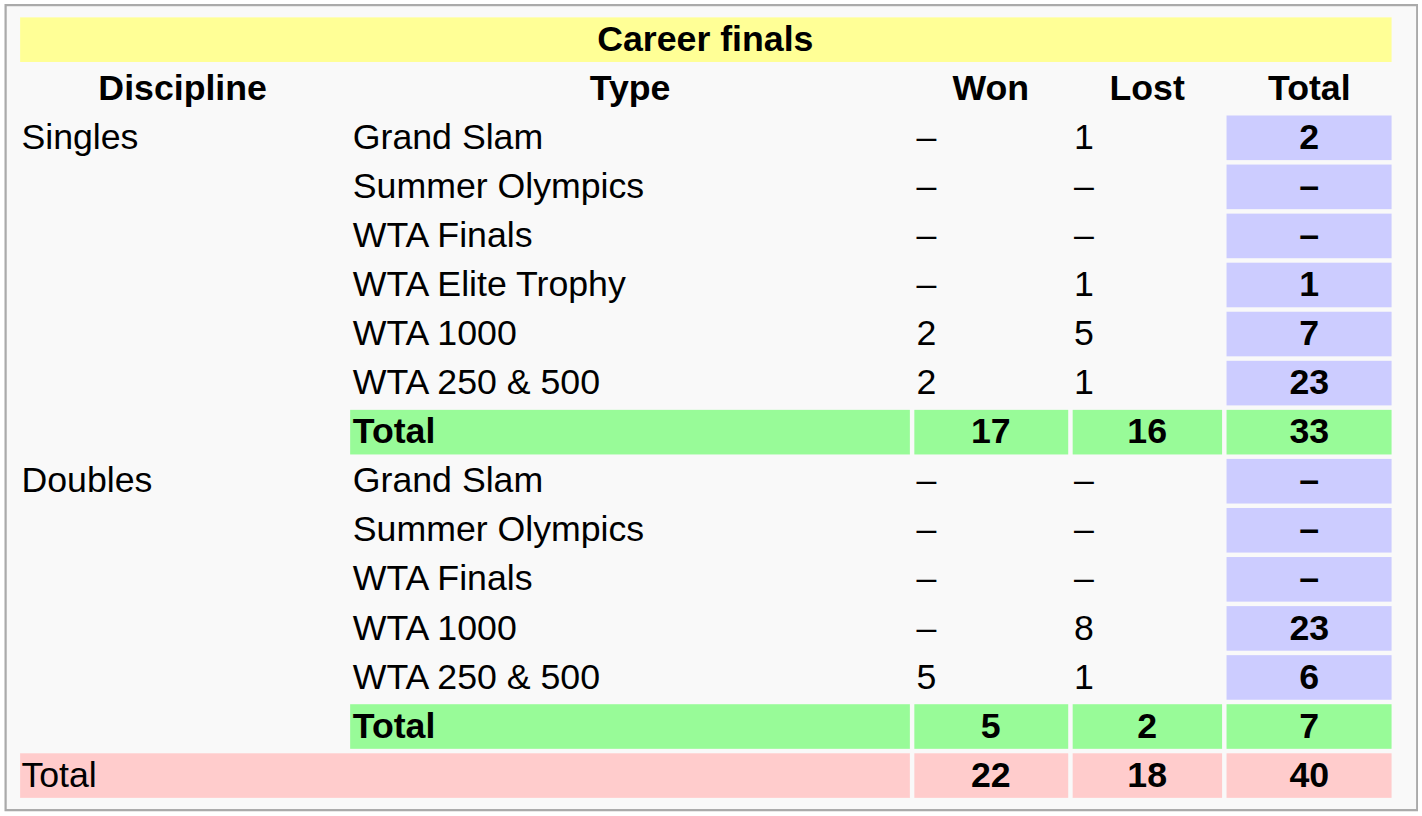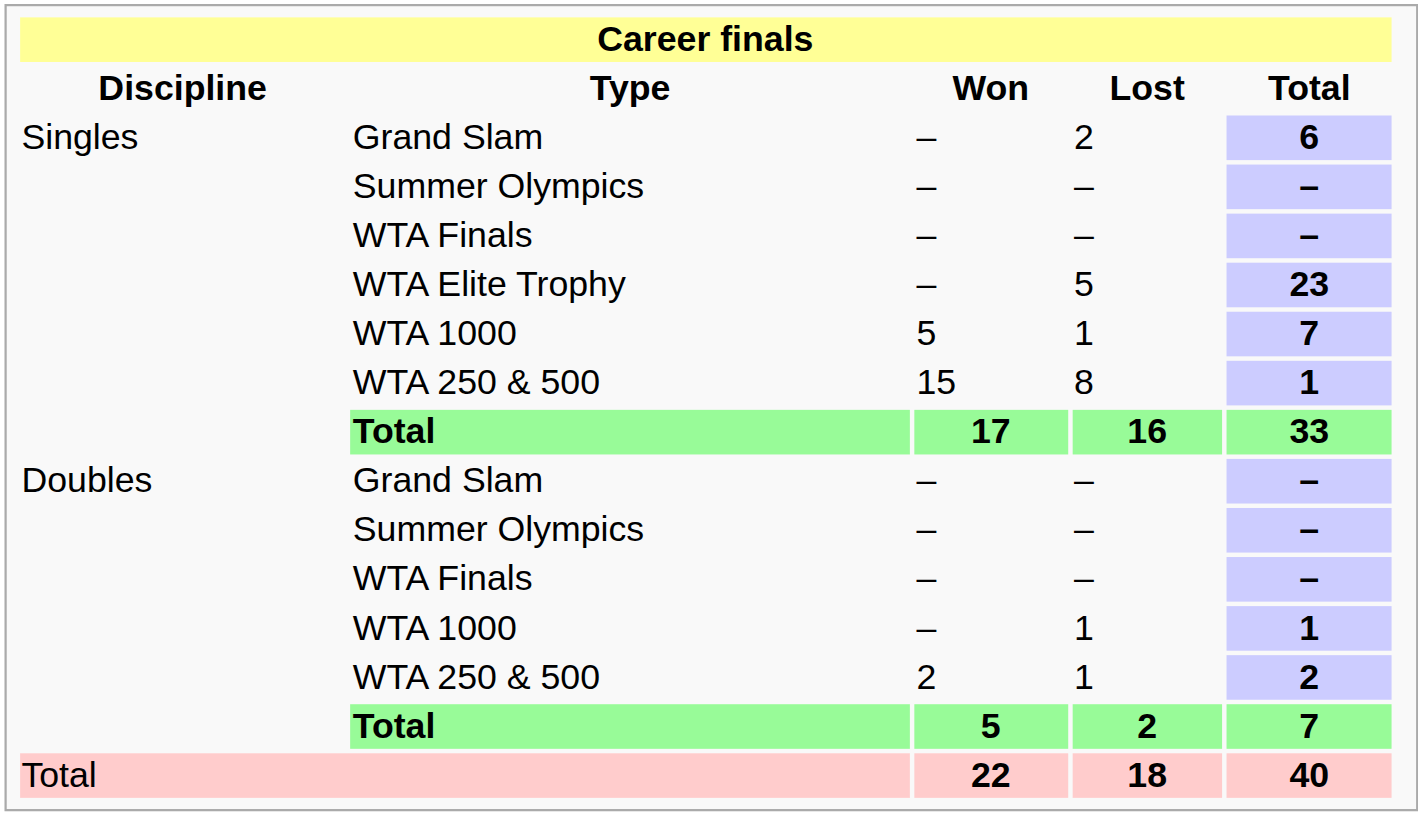 <table class="infobox vcard vevent nowrap" width=40%>
 <tr bgcolor=FFFF96>
 <th colspan=5>Career finals</th>
 </tr>
 <tr>
 <th>Discipline</th>
 <th>Type</th>
 <th>Won</th>
 <th>Lost</th>
 <th>Total</th>
 <th></th>
 </tr>
 <tr>
 <td rowspan=7>Singles</td>
 <td>Grand Slam</td>
 <td>–</td>
-<td>1</td>
-<th bgcolor=CCCCFF>2</th>
+<td>2</td>
+<th bgcolor=CCCCFF>6</th>
 </tr>
 <tr>
 <td>Summer Olympics</td>
 <td>–</td>
 <td>–</td>
 <th bgcolor=CCCCFF>–</th>
 </tr>
 <tr>
 <td>WTA Finals</td>
 <td>–</td>
 <td>–</td>
 <th bgcolor=CCCCFF>–</th>
 </tr>
 <tr>
 <td>WTA Elite Trophy</td>
 <td>–</td>
-<td>1</td>
-<th bgcolor=CCCCFF>1</th>
+<td>5</td>
+<th bgcolor=CCCCFF>23</th>
 </tr>
 <tr>
 <td>WTA 1000</td>
-<td>2</td>
 <td>5</td>
+<td>1</td>
 <th bgcolor="CCCCFF">7</th>
 </tr>
 <tr>
 <td>WTA 250 & 500</td>
-<td>2</td>
-<td>1</td>
-<th bgcolor=CCCCFF>23</th>
+<td>15</td>
+<td>8</td>
+<th bgcolor=CCCCFF>1</th>
 </tr>
 <tr bgcolor=98FB98>
 <td><strong>Total</strong></td>
 <th>17</th>
 <th>16</th>
 <th>33</th>
 </tr>
 <tr>
 <td rowspan=6>Doubles</td>
 <td>Grand Slam</td>
 <td>–</td>
 <td>–</td>
 <th bgcolor=CCCCFF>–</th>
 </tr>
 <tr>
 <td>Summer Olympics</td>
 <td>–</td>
 <td>–</td>
 <th bgcolor=CCCCFF>–</th>
 </tr>
 <tr>
 <td>WTA Finals</td>
 <td>–</td>
 <td>–</td>
 <th bgcolor=CCCCFF>–</th>
 </tr>
 <tr>
 <td>WTA 1000</td>
 <td>–</td>
-<td>8</td>
-<th bgcolor=CCCCFF>23</th>
+<td>1</td>
+<th bgcolor=CCCCFF>1</th>
 </tr>
 <tr>
 <td>WTA 250 & 500</td>
-<td>5</td>
+<td>2</td>
 <td>1</td>
-<th bgcolor=CCCCFF>6</th>
+<th bgcolor=CCCCFF>2</th>
 </tr>
 <tr bgcolor=98FB98>
 <td><strong>Total</strong></td>
 <th>5</th>
 <th>2</th>
 <th>7</th>
 </tr>
 <tr bgcolor=FFCCCC>
 <td colspan=2>Total</td>
 <th>22</th>
 <th>18</th>
 <th>40</th>
 </tr>
 </table>
